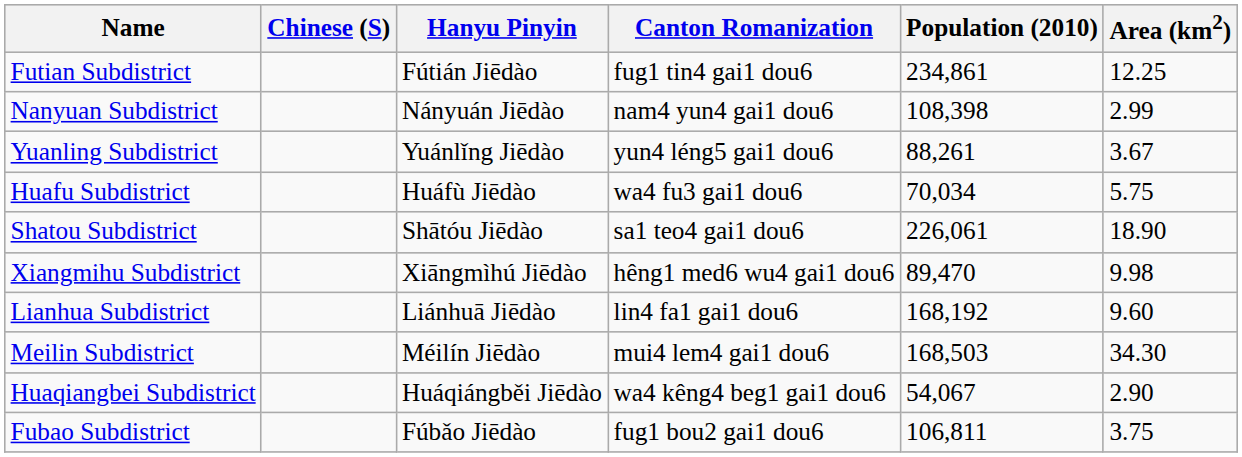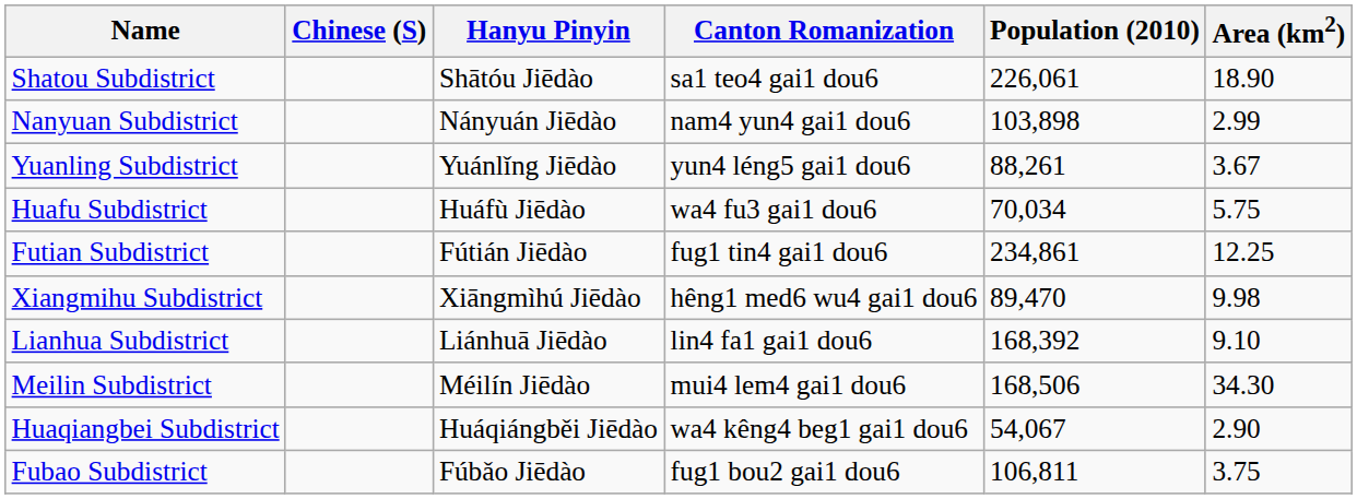 <table class="wikitable">
 <tr>
 <th>Name</th>
 <th><a href='#'>Chinese</a> (<a href='#'>S</a>)</th>
 <th><a href='#'>Hanyu Pinyin</a></th>
 <th><a href='#'>Canton Romanization</a></th>
 <th>Population (2010)</th>
 <th>Area (km<sup>2</sup>)</th>
 </tr>
 <tr>
-<td><a href='#'>Futian Subdistrict</a></td>
+<td><a href='#'>Shatou Subdistrict</a></td>
 <td></td>
-<td>Fútián Jiēdào</td>
-<td>fug1 tin4 gai1 dou6</td>
-<td>234,861</td>
-<td>12.25</td>
+<td>Shātóu Jiēdào</td>
+<td>sa1 teo4 gai1 dou6</td>
+<td>226,061</td>
+<td>18.90</td>
 </tr>
 <tr>
 <td><a href='#'>Nanyuan Subdistrict</a></td>
 <td></td>
 <td>Nányuán Jiēdào</td>
 <td>nam4 yun4 gai1 dou6</td>
-<td>108,398</td>
+<td>103,898</td>
 <td>2.99</td>
 </tr>
 <tr>
 <td><a href='#'>Yuanling Subdistrict</a></td>
 <td></td>
 <td>Yuánlǐng Jiēdào</td>
 <td>yun4 léng5 gai1 dou6</td>
 <td>88,261</td>
 <td>3.67</td>
 </tr>
 <tr>
 <td><a href='#'>Huafu Subdistrict</a></td>
 <td></td>
 <td>Huáfù Jiēdào</td>
 <td>wa4 fu3 gai1 dou6</td>
 <td>70,034</td>
 <td>5.75</td>
 </tr>
 <tr>
-<td><a href='#'>Shatou Subdistrict</a></td>
+<td><a href='#'>Futian Subdistrict</a></td>
 <td></td>
-<td>Shātóu Jiēdào</td>
-<td>sa1 teo4 gai1 dou6</td>
-<td>226,061</td>
-<td>18.90</td>
+<td>Fútián Jiēdào</td>
+<td>fug1 tin4 gai1 dou6</td>
+<td>234,861</td>
+<td>12.25</td>
 </tr>
 <tr>
 <td><a href='#'>Xiangmihu Subdistrict</a></td>
 <td></td>
 <td>Xiāngmìhú Jiēdào</td>
 <td>hêng1 med6 wu4 gai1 dou6</td>
 <td>89,470</td>
 <td>9.98</td>
 </tr>
 <tr>
 <td><a href='#'>Lianhua Subdistrict</a></td>
 <td></td>
 <td>Liánhuā Jiēdào</td>
 <td>lin4 fa1 gai1 dou6</td>
-<td>168,192</td>
-<td>9.60</td>
+<td>168,392</td>
+<td>9.10</td>
 </tr>
 <tr>
 <td><a href='#'>Meilin Subdistrict</a></td>
 <td></td>
 <td>Méilín Jiēdào</td>
 <td>mui4 lem4 gai1 dou6</td>
-<td>168,503</td>
+<td>168,506</td>
 <td>34.30</td>
 </tr>
 <tr>
 <td><a href='#'>Huaqiangbei Subdistrict</a></td>
 <td></td>
 <td>Huáqiángběi Jiēdào</td>
 <td>wa4 kêng4 beg1 gai1 dou6</td>
 <td>54,067</td>
 <td>2.90</td>
 </tr>
 <tr>
 <td><a href='#'>Fubao Subdistrict</a></td>
 <td></td>
 <td>Fúbǎo Jiēdào</td>
 <td>fug1 bou2 gai1 dou6</td>
 <td>106,811</td>
 <td>3.75</td>
 </tr>
 </table>
